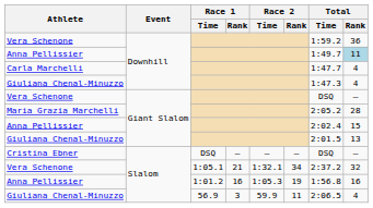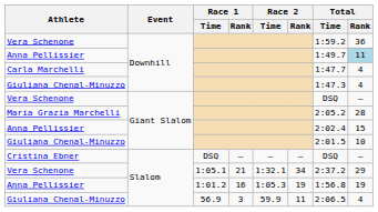 <table class="wikitable" style="font-size:90%">
 <tr>
 <th rowspan="2">Athlete</th>
 <th rowspan="2">Event</th>
 <th colspan="2">Race 1</th>
 <th colspan="2">Race 2</th>
 <th colspan="2">Total</th>
 </tr>
 <tr>
 <th>Time</th>
 <th>Rank</th>
 <th>Time</th>
 <th>Rank</th>
 <th>Time</th>
 <th>Rank</th>
 </tr>
 <tr>
 <td><a href='#'>Vera Schenone</a></td>
 <td rowspan="4">Downhill</td>
 <td colspan="4" bgcolor="wheat"></td>
 <td align="center">1:59.2</td>
 <td align="center">36</td>
 </tr>
 <tr>
 <td><a href='#'>Anna Pellissier</a></td>
 <td colspan="4" bgcolor="wheat"></td>
 <td align="center">1:49.7</td>
 <td align="center" style="background: lightblue;">11</td>
 </tr>
 <tr>
 <td><a href='#'>Carla Marchelli</a></td>
 <td colspan="4" bgcolor="wheat"></td>
 <td align="center">1:47.7</td>
 <td align="center">4</td>
 </tr>
 <tr>
 <td><a href='#'>Giuliana Chenal-Minuzzo</a></td>
 <td colspan="4" bgcolor="wheat"></td>
 <td align="center">1:47.3</td>
 <td align="center">4</td>
 </tr>
 <tr>
 <td><a href='#'>Vera Schenone</a></td>
 <td rowspan="4">Giant Slalom</td>
 <td colspan="4" bgcolor="wheat"></td>
 <td align="center">DSQ</td>
 <td align="center">–</td>
 </tr>
 <tr>
 <td><a href='#'>Maria Grazia Marchelli</a></td>
 <td colspan="4" bgcolor="wheat"></td>
 <td align="center">2:05.2</td>
 <td align="center">28</td>
 </tr>
 <tr>
 <td><a href='#'>Anna Pellissier</a></td>
 <td colspan="4" bgcolor="wheat"></td>
 <td align="center">2:02.4</td>
 <td align="center">15</td>
 </tr>
 <tr>
 <td><a href='#'>Giuliana Chenal-Minuzzo</a></td>
 <td colspan="4" bgcolor="wheat"></td>
 <td align="center">2:01.5</td>
-<td align="center">13</td>
+<td align="center">10</td>
 </tr>
 <tr>
 <td><a href='#'>Cristina Ebner</a></td>
 <td rowspan="4">Slalom</td>
 <td align="center">DSQ</td>
 <td align="center">–</td>
 <td align="center">–</td>
 <td align="center">–</td>
 <td align="center">DSQ</td>
 <td align="center">–</td>
 </tr>
 <tr>
 <td><a href='#'>Vera Schenone</a></td>
 <td align="center">1:05.1</td>
 <td align="center">21</td>
 <td align="center">1:32.1</td>
 <td align="center">34</td>
 <td align="center">2:37.2</td>
-<td align="center">32</td>
+<td align="center">29</td>
 </tr>
 <tr>
 <td><a href='#'>Anna Pellissier</a></td>
 <td align="center">1:01.2</td>
 <td align="center">16</td>
 <td align="center">1:05.3</td>
 <td align="center">19</td>
 <td align="center">1:56.8</td>
-<td align="center">16</td>
+<td align="center">19</td>
 </tr>
 <tr>
 <td><a href='#'>Giuliana Chenal-Minuzzo</a></td>
 <td align="center">56.9</td>
 <td align="center">3</td>
 <td align="center">59.9</td>
 <td align="center">11</td>
 <td align="center">2:06.5</td>
 <td align="center">4</td>
 </tr>
 </table>
